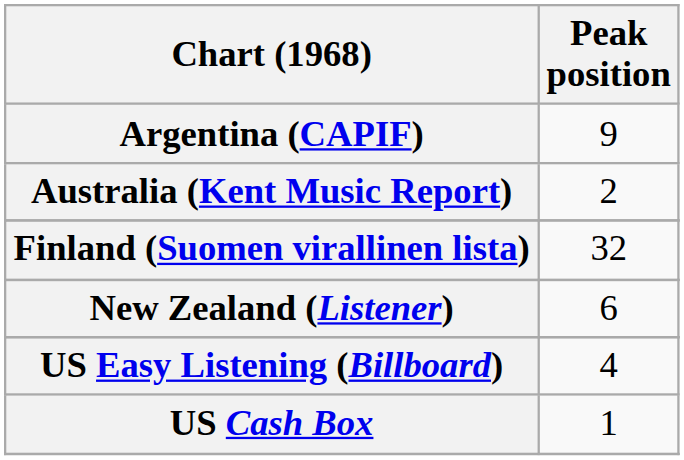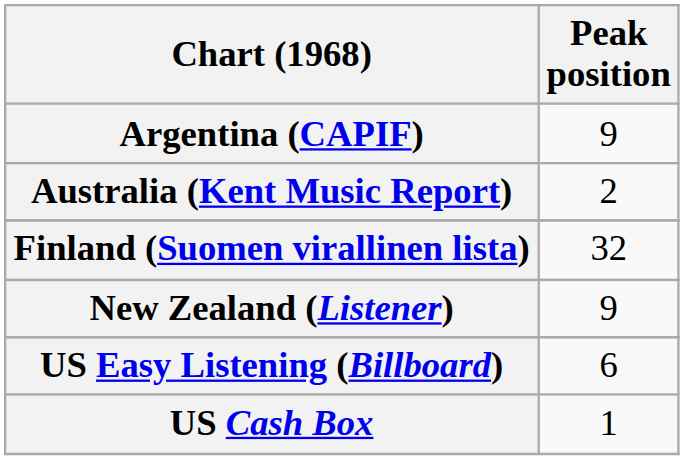 <table class="wikitable sortable plainrowheaders" style="text-align:center">
 <tr>
 <th>Chart (1968)</th>
 <th>Peak<br>position</th>
 </tr>
 <tr>
 <th scope="row">Argentina (<a href='#'>CAPIF</a>)</th>
 <td>9</td>
 </tr>
 <tr>
 <th scope="row">Australia (<a href='#'>Kent Music Report</a>)</th>
 <td>2</td>
 </tr>
 <tr>
 </tr>
 <tr>
 </tr>
 <tr>
 <th scope="row">Finland (<a href='#'>Suomen virallinen lista</a>)</th>
 <td>32</td>
 </tr>
 <tr>
 </tr>
 <tr>
 </tr>
 <tr>
 <th scope="row">New Zealand (<em><a href='#'>Listener</a></em>)</th>
-<td>6</td>
+<td>9</td>
 </tr>
 <tr>
 </tr>
 <tr>
 </tr>
 <tr>
 </tr>
 <tr>
 </tr>
 <tr>
 <th scope="row">US <a href='#'>Easy Listening</a> (<em><a href='#'>Billboard</a></em>)</th>
-<td>4</td>
+<td>6</td>
 </tr>
 <tr>
 <th scope="row">US <a href='#'><em>Cash Box</em></a></th>
 <td>1</td>
 </tr>
 <tr>
 </tr>
 </table>
